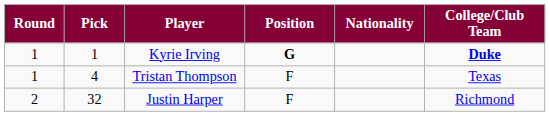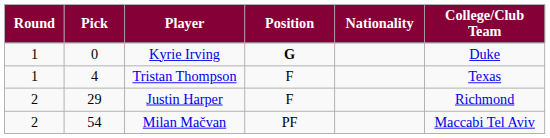 <table class="wikitable sortable sortable">
 <tr>
 <th style="background:#860038; color:#FFFFFF" width="10%">Round</th>
 <th style="background:#860038; color:#FFFFFF" width="10%">Pick</th>
 <th style="background:#860038; color:#FFFFFF" width="20%">Player</th>
 <th style="background:#860038; color:#FFFFFF" width="15%">Position</th>
 <th style="background:#860038; color:#FFFFFF" width="15%">Nationality</th>
 <th style="background:#860038; color:#FFFFFF" width="20%">College/Club Team</th>
 </tr>
 <tr style="text-align: center">
 <td>1</td>
-<td>1</td>
+<td>0</td>
 <td><a href='#'>Kyrie Irving</a></td>
 <td><strong>G</strong></td>
 <td></td>
-<td><strong><a href='#'>Duke</a></strong></td>
+<td><a href='#'>Duke</a></td>
 </tr>
 <tr style="text-align: center">
 <td>1</td>
 <td>4</td>
 <td><a href='#'>Tristan Thompson</a></td>
 <td>F</td>
 <td></td>
 <td><a href='#'>Texas</a></td>
 </tr>
 <tr style="text-align: center">
 <td>2</td>
-<td>32</td>
+<td>29</td>
 <td><a href='#'>Justin Harper</a></td>
 <td>F</td>
 <td></td>
 <td><a href='#'>Richmond</a></td>
 </tr>
+<tr style="text-align: center">
+<td>2</td>
+<td>54</td>
+<td><a href='#'>Milan Mačvan</a></td>
+<td>PF</td>
+<td></td>
+<td><a href='#'>Maccabi Tel Aviv</a></td>
+</tr>
 </table>
